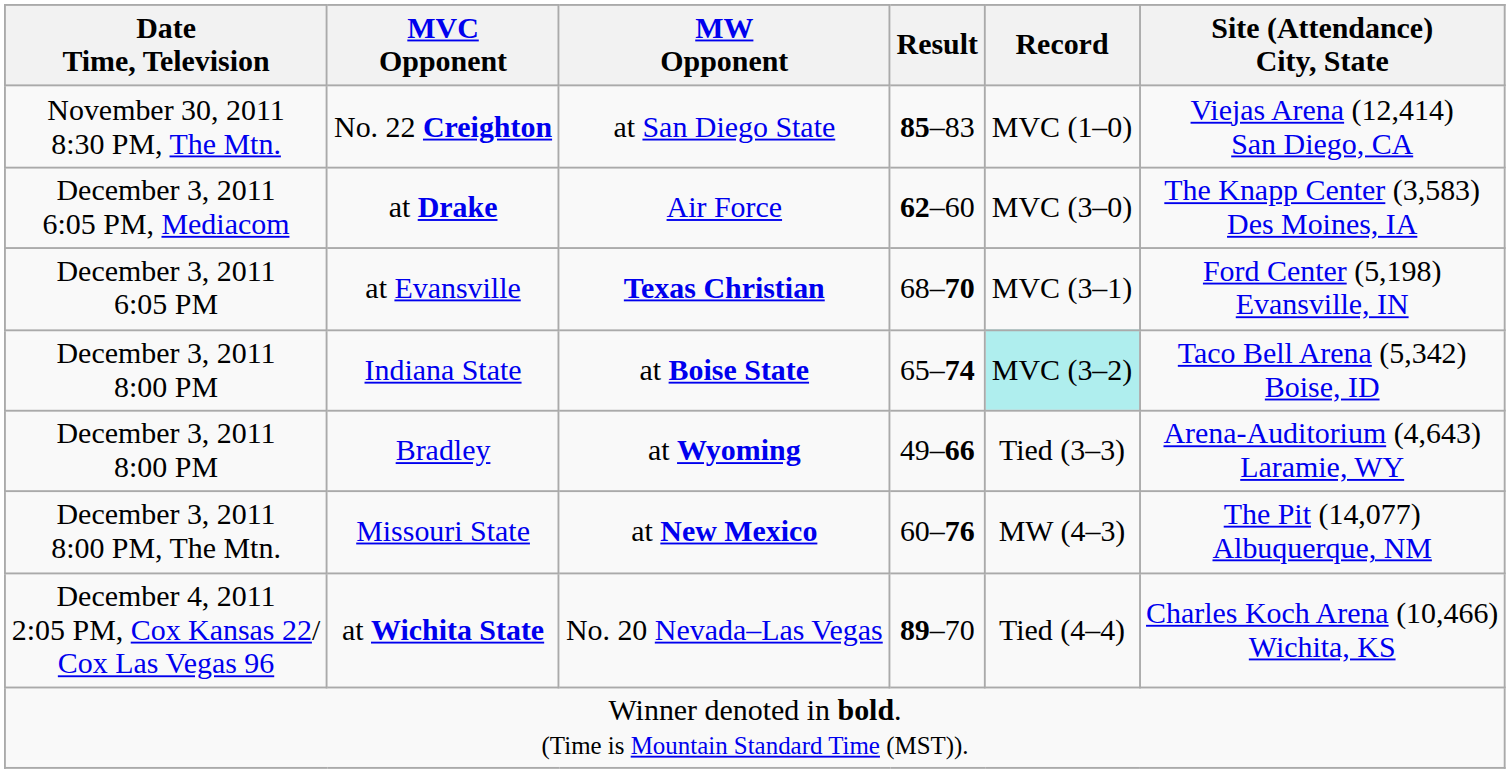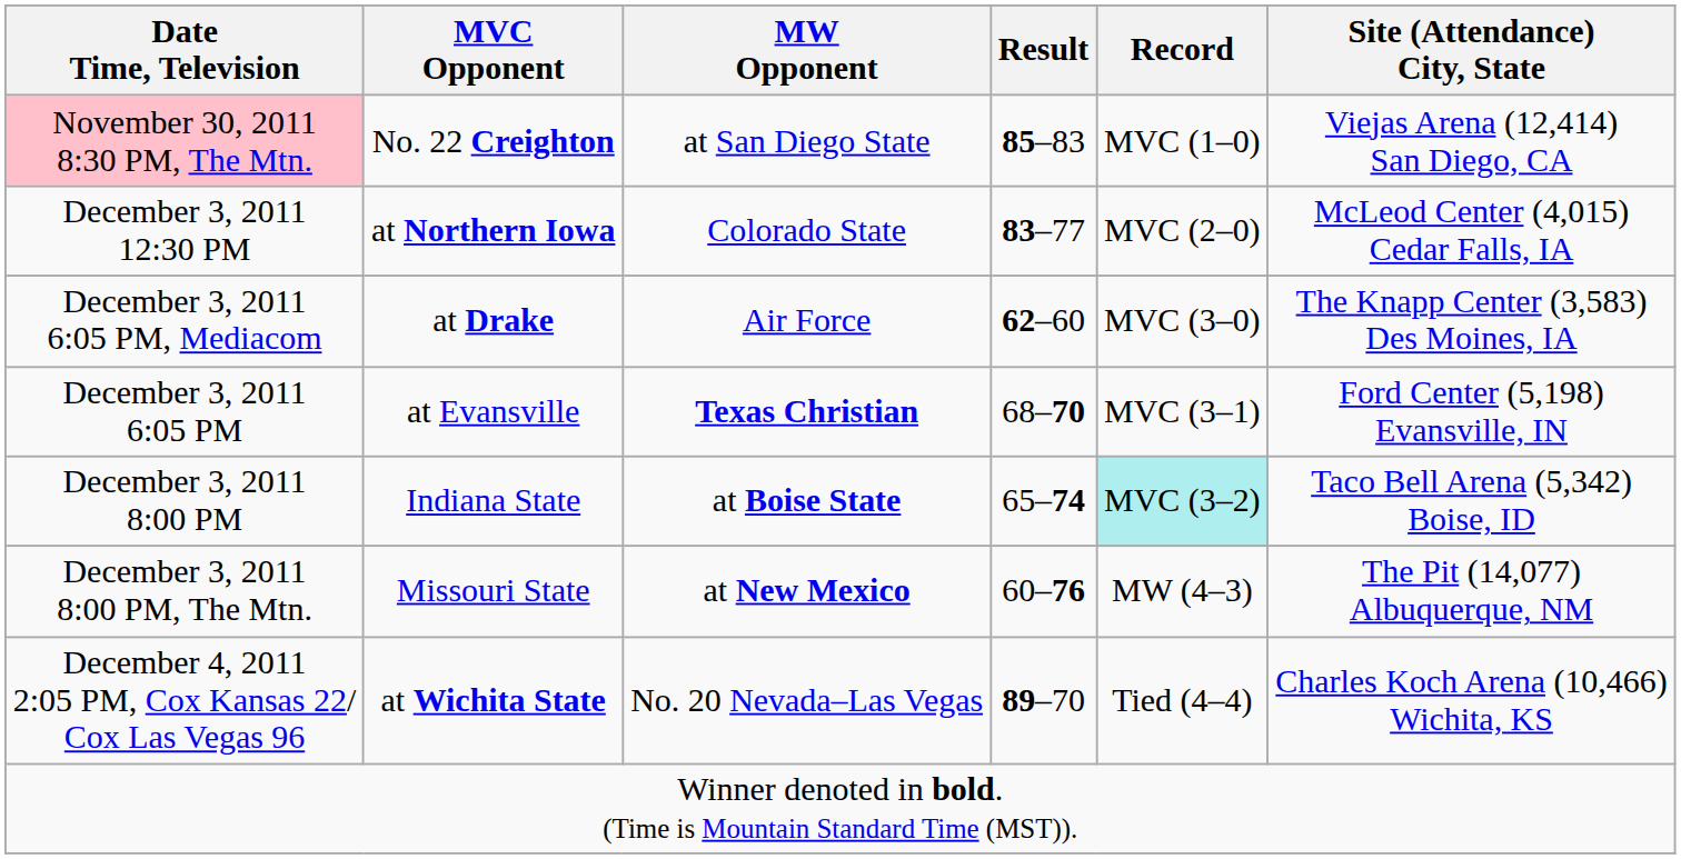 <table class="wikitable sortable" style="text-align:center;" border="1">
 <tr>
 <th>Date<br>Time, Television</th>
 <th><strong><a href='#'>MVC</a></strong><br>Opponent</th>
 <th><strong><a href='#'>MW</a></strong><br>Opponent</th>
 <th>Result</th>
 <th>Record</th>
 <th>Site (Attendance)<br>City, State</th>
 </tr>
 <tr>
-<td>November 30, 2011<br>8:30 PM, <a href='#'>The Mtn.</a></td>
+<td style="background: pink;">November 30, 2011<br>8:30 PM, <a href='#'>The Mtn.</a></td>
 <td>No. 22 <strong><a href='#'>Creighton</a></strong></td>
 <td>at <a href='#'>San Diego State</a></td>
 <td><strong>85</strong>–83</td>
 <td>MVC (1–0)</td>
 <td><a href='#'>Viejas Arena</a> (12,414)<br><a href='#'>San Diego, CA</a></td>
+</tr>
+<tr>
+<td>December 3, 2011<br>12:30 PM</td>
+<td>at <strong><a href='#'>Northern Iowa</a></strong></td>
+<td><a href='#'>Colorado State</a></td>
+<td><strong>83</strong>–77</td>
+<td>MVC (2–0)</td>
+<td><a href='#'>McLeod Center</a> (4,015)<br><a href='#'>Cedar Falls, IA</a></td>
 </tr>
 <tr>
 <td>December 3, 2011<br>6:05 PM, <a href='#'>Mediacom</a></td>
 <td>at <strong><a href='#'>Drake</a></strong></td>
 <td><a href='#'>Air Force</a></td>
 <td><strong>62</strong>–60</td>
 <td>MVC (3–0)</td>
 <td><a href='#'>The Knapp Center</a> (3,583)<br><a href='#'>Des Moines, IA</a></td>
 </tr>
 <tr>
 <td>December 3, 2011<br>6:05 PM</td>
 <td>at <a href='#'>Evansville</a></td>
 <td><strong><a href='#'>Texas Christian</a></strong></td>
 <td>68–<strong>70</strong></td>
 <td>MVC (3–1)</td>
 <td><a href='#'>Ford Center</a> (5,198)<br><a href='#'>Evansville, IN</a></td>
 </tr>
 <tr>
 <td>December 3, 2011<br>8:00 PM</td>
 <td><a href='#'>Indiana State</a></td>
 <td>at <strong><a href='#'>Boise State</a></strong></td>
 <td>65–<strong>74</strong></td>
 <td style="background: paleturquoise;">MVC (3–2)</td>
 <td><a href='#'>Taco Bell Arena</a> (5,342)<br><a href='#'>Boise, ID</a></td>
 </tr>
 <tr>
-<td>December 3, 2011<br>8:00 PM</td>
-<td><a href='#'>Bradley</a></td>
-<td>at <strong><a href='#'>Wyoming</a></strong></td>
-<td>49–<strong>66</strong></td>
-<td>Tied (3–3)</td>
-<td><a href='#'>Arena-Auditorium</a> (4,643)<br><a href='#'>Laramie, WY</a></td>
-</tr>
-<tr>
 <td>December 3, 2011<br>8:00 PM, The Mtn.</td>
 <td><a href='#'>Missouri State</a></td>
 <td>at <strong><a href='#'>New Mexico</a></strong></td>
 <td>60–<strong>76</strong></td>
 <td>MW (4–3)</td>
 <td><a href='#'>The Pit</a> (14,077)<br><a href='#'>Albuquerque, NM</a></td>
 </tr>
 <tr>
 <td>December 4, 2011<br>2:05 PM, <a href='#'>Cox Kansas 22</a>/<br><a href='#'>Cox Las Vegas 96</a></td>
 <td>at <strong><a href='#'>Wichita State</a></strong></td>
 <td>No. 20 <a href='#'>Nevada–Las Vegas</a></td>
 <td><strong>89</strong>–70</td>
 <td>Tied (4–4)</td>
 <td><a href='#'>Charles Koch Arena</a> (10,466)<br><a href='#'>Wichita, KS</a></td>
 </tr>
 <tr>
 <td colspan=6>Winner denoted in <strong>bold</strong>.<br><small>(Time is <a href='#'>Mountain Standard Time</a> (MST)).</small></td>
 </tr>
 </table>
